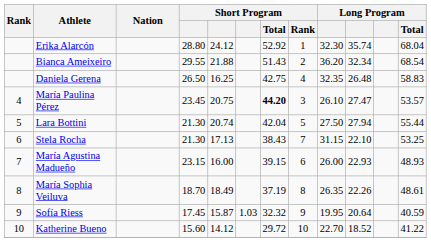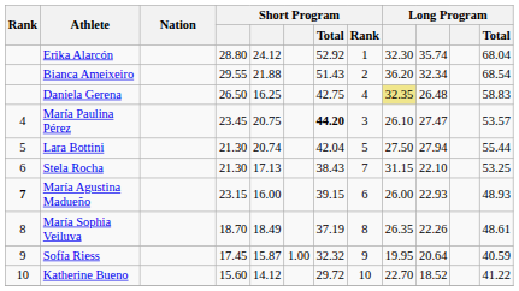 <table class="wikitable sortable" style="text-align:center">
 <tr>
 <th rowspan="2" width="30">Rank</th>
 <th rowspan="2" width="120">Athlete</th>
 <th rowspan="2" width="90">Nation</th>
 <th colspan="5">Short Program</th>
 <th colspan="4">Long Program</th>
 </tr>
 <tr>
 <th width="30"></th>
 <th width="30"></th>
 <th width="30"></th>
 <th width="30">Total</th>
 <th width="30">Rank</th>
 <th width="30"></th>
 <th width="30"></th>
 <th width="30"></th>
 <th width="30">Total</th>
 </tr>
 <tr>
 <td></td>
 <td align=left><a href='#'>Erika Alarcón</a></td>
 <td align=left></td>
 <td>28.80</td>
 <td>24.12</td>
 <td></td>
 <td>52.92</td>
 <td>1</td>
 <td>32.30</td>
 <td>35.74</td>
 <td></td>
 <td>68.04</td>
 </tr>
 <tr>
 <td></td>
 <td align=left><a href='#'>Bianca Ameixeiro</a></td>
 <td align=left></td>
 <td>29.55</td>
 <td>21.88</td>
 <td></td>
 <td>51.43</td>
 <td>2</td>
 <td>36.20</td>
 <td>32.34</td>
 <td></td>
 <td>68.54</td>
 </tr>
 <tr>
 <td></td>
 <td align=left><a href='#'>Daniela Gerena</a></td>
 <td align=left></td>
 <td>26.50</td>
 <td>16.25</td>
 <td></td>
 <td>42.75</td>
 <td>4</td>
-<td>32.35</td>
+<td style="background: khaki;">32.35</td>
 <td>26.48</td>
 <td></td>
 <td>58.83</td>
 </tr>
 <tr>
 <td>4</td>
 <td align=left><a href='#'>María Paulina Pérez</a></td>
 <td align=left></td>
 <td>23.45</td>
 <td>20.75</td>
 <td></td>
 <td><strong>44.20</strong></td>
 <td>3</td>
 <td>26.10</td>
 <td>27.47</td>
 <td></td>
 <td>53.57</td>
 </tr>
 <tr>
 <td>5</td>
 <td align=left><a href='#'>Lara Bottini</a></td>
 <td align=left></td>
 <td>21.30</td>
 <td>20.74</td>
 <td></td>
 <td>42.04</td>
 <td>5</td>
 <td>27.50</td>
 <td>27.94</td>
 <td></td>
 <td>55.44</td>
 </tr>
 <tr>
 <td>6</td>
 <td align=left><a href='#'>Stela Rocha</a></td>
 <td align=left></td>
 <td>21.30</td>
 <td>17.13</td>
 <td></td>
 <td>38.43</td>
 <td>7</td>
 <td>31.15</td>
 <td>22.10</td>
 <td></td>
 <td>53.25</td>
 </tr>
 <tr>
-<td>7</td>
+<td><strong>7</strong></td>
 <td align=left><a href='#'>María Agustina Madueño</a></td>
 <td align=left></td>
 <td>23.15</td>
 <td>16.00</td>
 <td></td>
 <td>39.15</td>
 <td>6</td>
 <td>26.00</td>
 <td>22.93</td>
 <td></td>
 <td>48.93</td>
 </tr>
 <tr>
 <td>8</td>
 <td align=left><a href='#'>María Sophia Veiluva</a></td>
 <td align=left></td>
 <td>18.70</td>
 <td>18.49</td>
 <td></td>
 <td>37.19</td>
 <td>8</td>
 <td>26.35</td>
 <td>22.26</td>
 <td></td>
 <td>48.61</td>
 </tr>
 <tr>
 <td>9</td>
 <td align=left><a href='#'>Sofía Riess</a></td>
 <td align=left></td>
 <td>17.45</td>
 <td>15.87</td>
-<td>1.03</td>
+<td>1.00</td>
 <td>32.32</td>
 <td>9</td>
 <td>19.95</td>
 <td>20.64</td>
 <td></td>
 <td>40.59</td>
 </tr>
 <tr>
 <td>10</td>
 <td align=left><a href='#'>Katherine Bueno</a></td>
 <td align=left></td>
 <td>15.60</td>
 <td>14.12</td>
 <td></td>
 <td>29.72</td>
 <td>10</td>
 <td>22.70</td>
 <td>18.52</td>
 <td></td>
 <td>41.22</td>
 </tr>
 <tr>
 </tr>
 </table>
